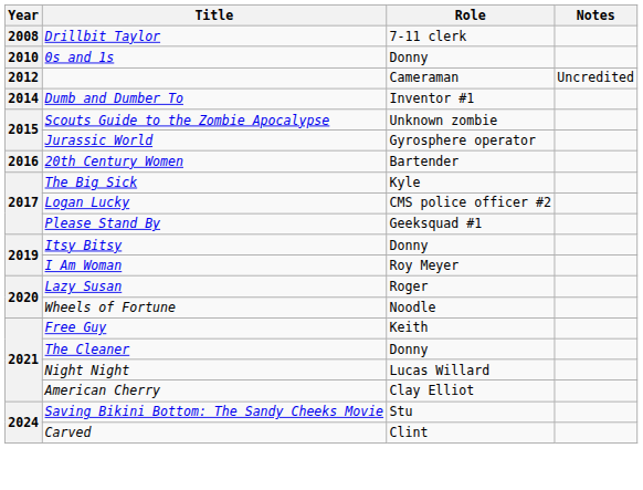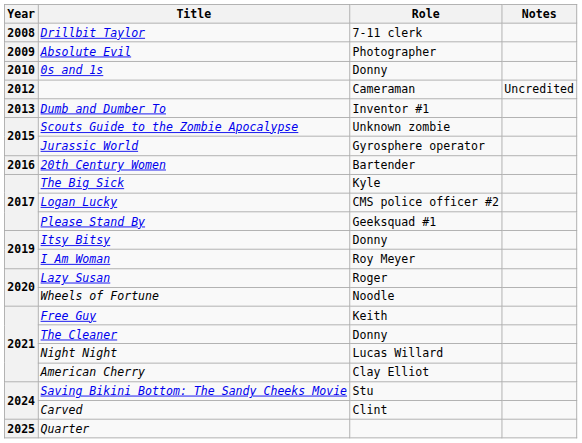 <table class="wikitable plainrowheaders sortable">
 <tr>
 <th scope="col">Year</th>
 <th scope="col">Title</th>
 <th scope="col">Role</th>
 <th scope="col" class="unsortable">Notes</th>
 </tr>
 <tr>
 <th scope="row">2008</th>
 <td><em><a href='#'>Drillbit Taylor</a></em></td>
 <td>7-11 clerk</td>
 <td></td>
 </tr>
 <tr>
+<th scope="row">2009</th>
+<td><em><a href='#'>Absolute Evil</a></em></td>
+<td>Photographer</td>
+<td></td>
+</tr>
+<tr>
 <th scope="row">2010</th>
 <td><em><a href='#'>0s and 1s</a></em></td>
 <td>Donny</td>
 </tr>
 <tr>
 <th scope="row">2012</th>
 <td><em></em></td>
 <td>Cameraman</td>
 <td>Uncredited</td>
 </tr>
 <tr>
-<th scope="row">2014</th>
+<th scope="row">2013</th>
 <td><em><a href='#'>Dumb and Dumber To</a></em></td>
 <td>Inventor #1</td>
 <td></td>
 </tr>
 <tr>
 <th scope="row" rowspan="2">2015</th>
 <td><em><a href='#'>Scouts Guide to the Zombie Apocalypse</a></em></td>
 <td>Unknown zombie</td>
 <td></td>
 </tr>
 <tr>
 <td><em><a href='#'>Jurassic World</a></em></td>
 <td>Gyrosphere operator</td>
 <td></td>
 </tr>
 <tr>
 <th scope="row">2016</th>
 <td><em><a href='#'>20th Century Women</a></em></td>
 <td>Bartender</td>
 <td></td>
 </tr>
 <tr>
 <th scope="row" rowspan="3">2017</th>
 <td><em><a href='#'>The Big Sick</a></em></td>
 <td>Kyle</td>
 <td></td>
 </tr>
 <tr>
 <td><em><a href='#'>Logan Lucky</a></em></td>
 <td>CMS police officer #2</td>
 <td></td>
 </tr>
 <tr>
 <td><em><a href='#'>Please Stand By</a></em></td>
 <td>Geeksquad #1</td>
 <td></td>
 </tr>
 <tr>
 <th scope="row" rowspan="2">2019</th>
 <td><em><a href='#'>Itsy Bitsy</a></em></td>
 <td>Donny</td>
 <td></td>
 </tr>
 <tr>
 <td><em><a href='#'>I Am Woman</a></em></td>
 <td>Roy Meyer</td>
 <td></td>
 </tr>
 <tr>
 <th scope="row" rowspan="2">2020</th>
 <td><em><a href='#'>Lazy Susan</a></em></td>
 <td>Roger</td>
 <td></td>
 </tr>
 <tr>
 <td><em>Wheels of Fortune</em></td>
 <td>Noodle</td>
 <td></td>
 </tr>
 <tr>
 <th scope="row" rowspan="4">2021</th>
 <td><em><a href='#'>Free Guy</a></em></td>
 <td>Keith</td>
 <td></td>
 </tr>
 <tr>
 <td><em><a href='#'>The Cleaner</a></em></td>
 <td>Donny</td>
 <td></td>
 </tr>
 <tr>
 <td><em>Night Night</em></td>
 <td>Lucas Willard</td>
 <td></td>
 </tr>
 <tr>
 <td><em>American Cherry</em></td>
 <td>Clay Elliot</td>
 <td></td>
 </tr>
 <tr>
 <th scope="row" rowspan=2>2024</th>
 <td><em><a href='#'>Saving Bikini Bottom: The Sandy Cheeks Movie</a></em></td>
 <td>Stu</td>
 <td></td>
 </tr>
 <tr>
 <td><em>Carved</em></td>
 <td>Clint</td>
 <td></td>
 </tr>
+<tr>
+<th scope="row">2025</th>
+<td><em>Quarter</em></td>
+<td></td>
+<td></td>
+</tr>
 </table>
